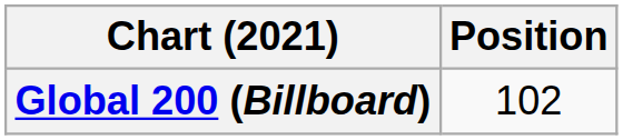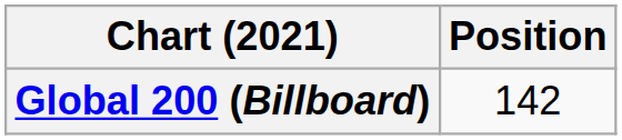 <table class="wikitable plainrowheaders" style="text-align:center">
 <tr>
 <th>Chart (2021)</th>
 <th>Position</th>
 </tr>
 <tr>
 <th scope="row"><a href='#'>Global 200</a> (<em>Billboard</em>)</th>
-<td>102</td>
+<td>142</td>
 </tr>
 </table>
